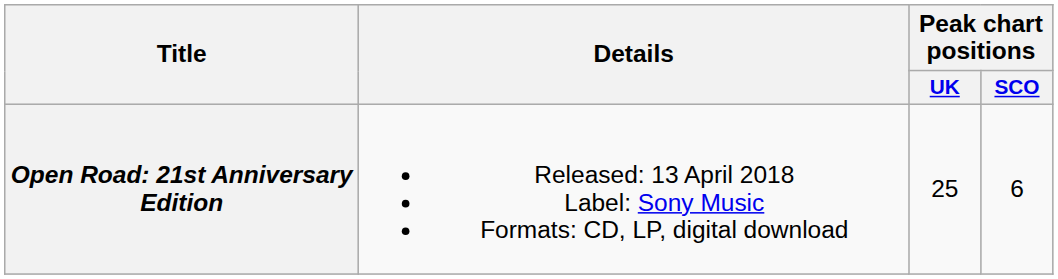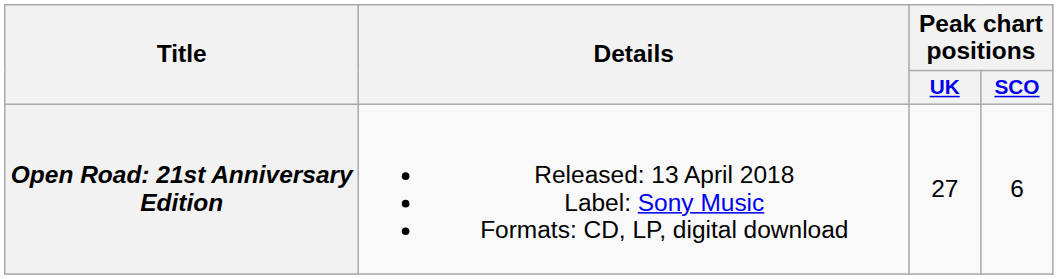 <table class="wikitable plainrowheaders" style="text-align:center;">
 <tr>
 <th scope="col" rowspan="2" style="width:14em;">Title</th>
 <th scope="col" rowspan="2" style="width:22em;">Details</th>
 <th scope="col" colspan="2">Peak chart positions</th>
 </tr>
 <tr>
 <th scope="col" style="width:3em;font-size:85%;"><a href='#'>UK</a><br></th>
 <th scope="col" style="width:3em;font-size:85%;"><a href='#'>SCO</a><br></th>
 </tr>
 <tr>
 <th scope="row"><em>Open Road: 21st Anniversary Edition</em></th>
 <td><br><ul><li>Released: 13 April 2018</li><li>Label: <a href='#'>Sony Music</a></li><li>Formats: CD, LP, digital download</li></ul></td>
-<td>25</td>
+<td>27</td>
 <td>6</td>
 </tr>
 </table>
